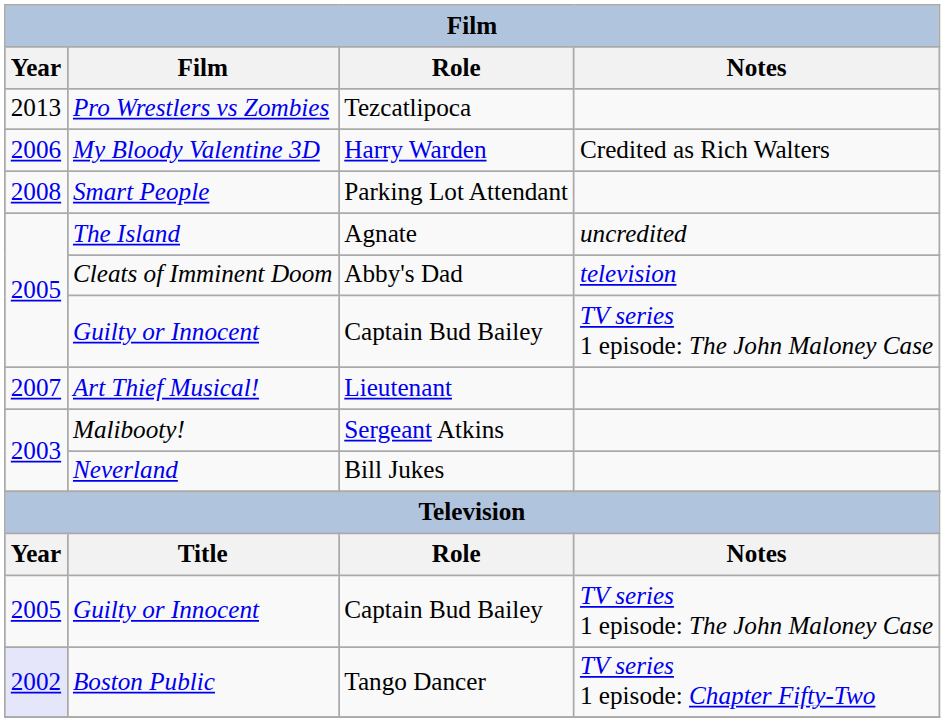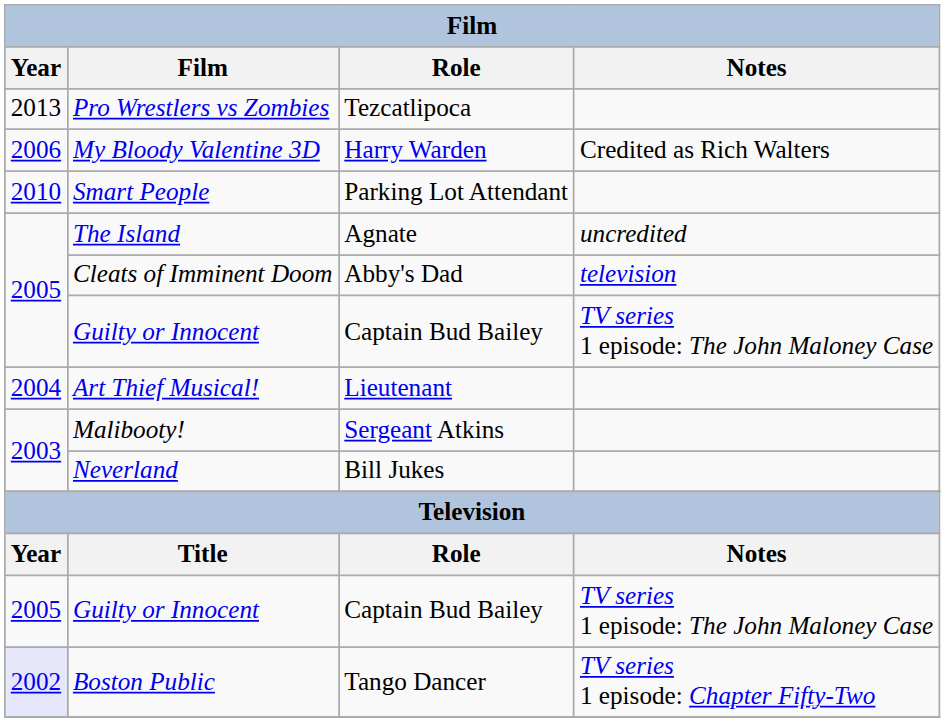 <table class="wikitable" style="font-size: 90%;">
 <tr>
 <th colspan="4" style="background: LightSteelBlue;">Film</th>
 </tr>
 <tr>
 <th>Year</th>
 <th>Film</th>
 <th>Role</th>
 <th>Notes</th>
 </tr>
 <tr>
 <td>2013</td>
 <td><em><a href='#'>Pro Wrestlers vs Zombies</a></em></td>
 <td>Tezcatlipoca</td>
 <td></td>
 </tr>
 <tr>
 <td><a href='#'>2006</a></td>
 <td><em><a href='#'>My Bloody Valentine 3D</a></em></td>
 <td><a href='#'>Harry Warden</a></td>
 <td>Credited as Rich Walters</td>
 </tr>
 <tr>
-<td><a href='#'>2008</a></td>
+<td><a href='#'>2010</a></td>
 <td><em><a href='#'>Smart People</a></em></td>
 <td>Parking Lot Attendant</td>
 <td></td>
 </tr>
 <tr>
 <td rowspan="3"><a href='#'>2005</a></td>
 <td><em><a href='#'>The Island</a></em></td>
 <td>Agnate</td>
 <td><em>uncredited</em></td>
 </tr>
 <tr>
 <td><em>Cleats of Imminent Doom</em></td>
 <td>Abby's Dad</td>
 <td><em><a href='#'>television</a></em></td>
 </tr>
 <tr>
 <td><em><a href='#'>Guilty or Innocent</a></em></td>
 <td>Captain Bud Bailey</td>
 <td><em><a href='#'>TV series</a></em><br>1 episode: <em>The John Maloney Case</em></td>
 </tr>
 <tr>
-<td><a href='#'>2007</a></td>
+<td><a href='#'>2004</a></td>
 <td><em><a href='#'>Art Thief Musical!</a></em></td>
 <td><a href='#'>Lieutenant</a></td>
 <td></td>
 </tr>
 <tr>
 <td rowspan="2"><a href='#'>2003</a></td>
 <td><em>Malibooty!</em></td>
 <td><a href='#'>Sergeant</a> Atkins</td>
 <td></td>
 </tr>
 <tr>
 <td><em><a href='#'>Neverland</a></em></td>
 <td>Bill Jukes</td>
 <td></td>
 </tr>
 <tr>
 </tr>
 <tr>
 <th colspan="4" style="background: LightSteelBlue;">Television</th>
 </tr>
 <tr>
 <th>Year</th>
 <th>Title</th>
 <th>Role</th>
 <th>Notes</th>
 </tr>
 <tr>
 <td><a href='#'>2005</a></td>
 <td><em><a href='#'>Guilty or Innocent</a></em></td>
 <td>Captain Bud Bailey</td>
 <td><em><a href='#'>TV series</a></em><br>1 episode: <em>The John Maloney Case</em></td>
 </tr>
 <tr>
 <td style="background: lavender;"><a href='#'>2002</a></td>
 <td><em><a href='#'>Boston Public</a></em></td>
 <td>Tango Dancer</td>
 <td><em><a href='#'>TV series</a></em><br>1 episode: <em><a href='#'>Chapter Fifty-Two</a></em></td>
 </tr>
 <tr>
 </tr>
 </table>
